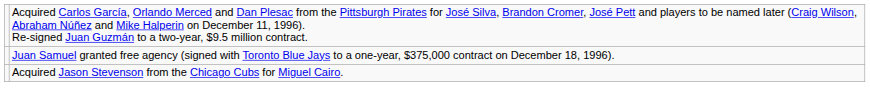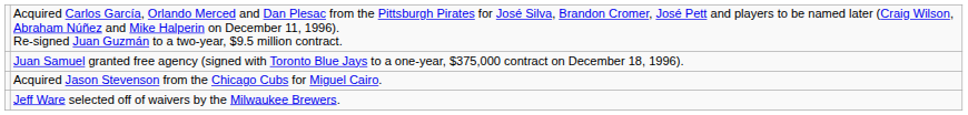 <table class="wikitable">
 <tr>
 <td></td>
 <td>Acquired <a href='#'>Carlos García</a>, <a href='#'>Orlando Merced</a> and <a href='#'>Dan Plesac</a> from the <a href='#'>Pittsburgh Pirates</a> for <a href='#'>José Silva</a>, <a href='#'>Brandon Cromer</a>, <a href='#'>José Pett</a> and players to be named later (<a href='#'>Craig Wilson</a>, <a href='#'>Abraham Núñez</a> and <a href='#'>Mike Halperin</a> on December 11, 1996). <br>Re-signed <a href='#'>Juan Guzmán</a> to a two-year, $9.5 million contract.</td>
 </tr>
 <tr>
 <td></td>
 <td><a href='#'>Juan Samuel</a> granted free agency (signed with <a href='#'>Toronto Blue Jays</a> to a one-year, $375,000 contract on December 18, 1996).</td>
 </tr>
 <tr>
 <td></td>
 <td>Acquired <a href='#'>Jason Stevenson</a> from the <a href='#'>Chicago Cubs</a> for <a href='#'>Miguel Cairo</a>.</td>
 </tr>
+<tr>
+<td></td>
+<td><a href='#'>Jeff Ware</a> selected off of waivers by the <a href='#'>Milwaukee Brewers</a>.</td>
+</tr>
 </table>
